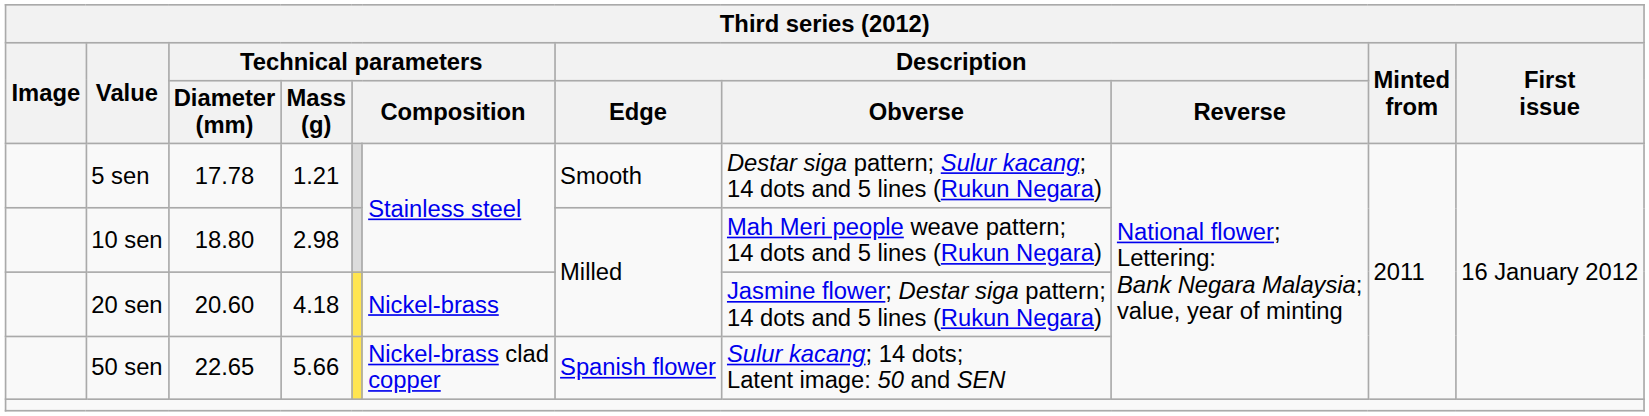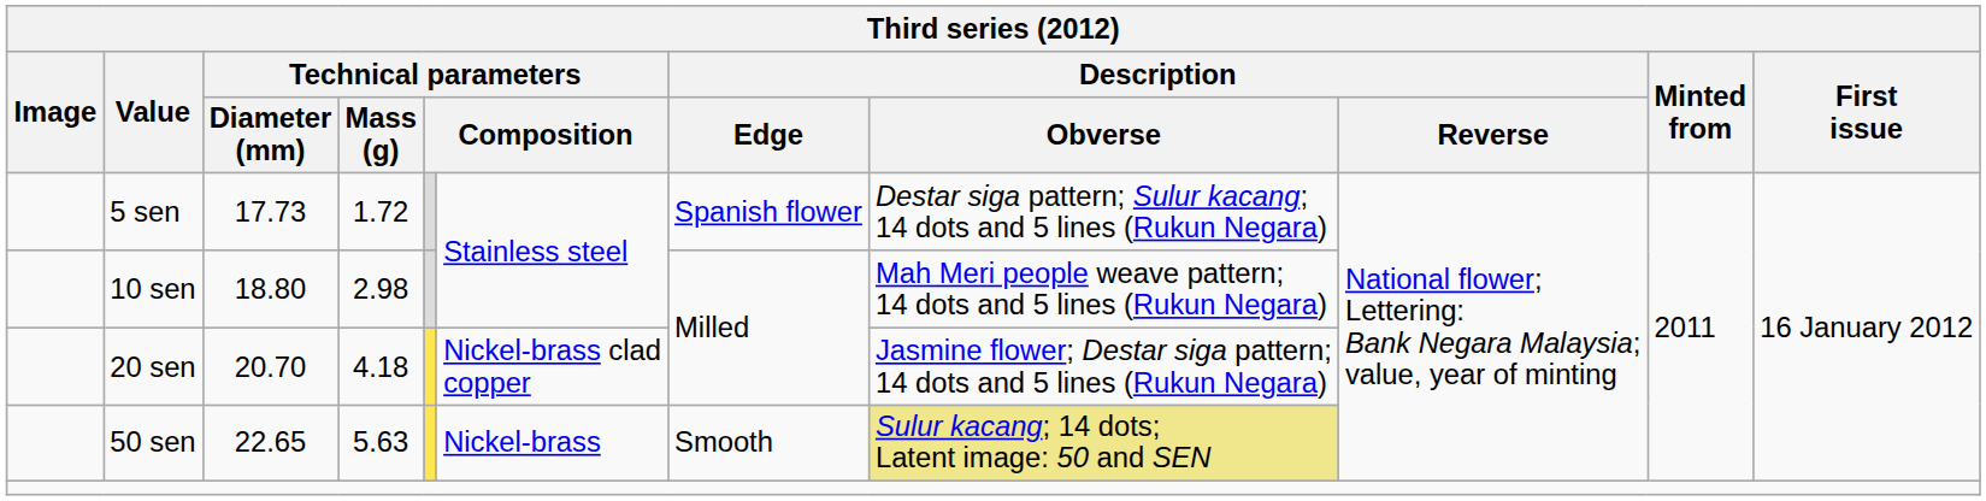 <table class="wikitable" style="margin:auto; font-size:90%; border-width:1px;">
 <tr>
 <th colspan="11">Third series (2012)</th>
 </tr>
 <tr>
 <th rowspan=2>Image</th>
 <th rowspan=2>Value</th>
 <th colspan=4>Technical parameters</th>
 <th colspan=3>Description</th>
 <th rowspan=2>Minted<br>from</th>
 <th rowspan=2>First<br>issue</th>
 </tr>
 <tr>
 <th>Diameter<br>(mm)</th>
 <th>Mass<br>(g)</th>
 <th colspan=2>Composition</th>
 <th>Edge</th>
 <th>Obverse</th>
 <th>Reverse</th>
 </tr>
 <tr>
 <td></td>
 <td>5 sen</td>
-<td align=center>17.78</td>
-<td align=center>1.21</td>
+<td align=center>17.73</td>
+<td align=center>1.72</td>
 <td style="background-color:#dcdcdc;"></td>
 <td rowspan=2><a href='#'>Stainless steel</a></td>
-<td>Smooth</td>
+<td><a href='#'>Spanish flower</a><br></td>
 <td><em>Destar siga</em> pattern; <em><a href='#'>Sulur kacang</a></em>;<br>14 dots and 5 lines (<a href='#'>Rukun Negara</a>)</td>
 <td rowspan=4><a href='#'>National flower</a>;<br>Lettering:<br><em>Bank Negara Malaysia</em>;<br>value, year of minting</td>
 <td rowspan=4>2011</td>
 <td rowspan=4>16 January 2012</td>
 </tr>
 <tr>
 <td></td>
 <td>10 sen</td>
 <td align=center>18.80</td>
 <td align=center>2.98</td>
 <td style="background-color:#dcdcdc;"></td>
 <td rowspan=2>Milled</td>
 <td><a href='#'>Mah Meri people</a> weave pattern;<br>14 dots and 5 lines (<a href='#'>Rukun Negara</a>)</td>
 </tr>
 <tr>
 <td></td>
 <td>20 sen</td>
-<td align=center>20.60</td>
+<td align=center>20.70</td>
 <td align=center>4.18</td>
 <td style="background-color:#ffe550;"></td>
-<td><a href='#'>Nickel-brass</a></td>
+<td><a href='#'>Nickel-brass</a> clad<br><a href='#'>copper</a></td>
 <td><a href='#'>Jasmine flower</a>; <em>Destar siga</em> pattern;<br>14 dots and 5 lines (<a href='#'>Rukun Negara</a>)</td>
 </tr>
 <tr>
 <td></td>
 <td>50 sen</td>
 <td align=center>22.65</td>
-<td align=center>5.66</td>
+<td align=center>5.63</td>
 <td style="background-color:#ffe550;"></td>
-<td><a href='#'>Nickel-brass</a> clad<br><a href='#'>copper</a></td>
-<td><a href='#'>Spanish flower</a><br></td>
-<td><em><a href='#'>Sulur kacang</a></em>; 14 dots;<br>Latent image: <em>50</em> and <em>SEN</em></td>
+<td><a href='#'>Nickel-brass</a></td>
+<td>Smooth</td>
+<td style="background: khaki;"><em><a href='#'>Sulur kacang</a></em>; 14 dots;<br>Latent image: <em>50</em> and <em>SEN</em></td>
 </tr>
 <tr>
 <td colspan="11"></td>
 </tr>
 </table>
